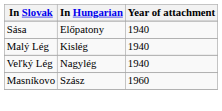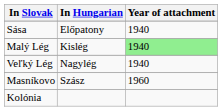 <table class="wikitable collapsible sortable">
 <tr>
 <th>In <a href='#'>Slovak</a></th>
 <th>In <a href='#'>Hungarian</a></th>
 <th>Year of attachment</th>
 </tr>
 <tr>
 </tr>
 <tr>
 <td>Sása</td>
 <td>Előpatony</td>
 <td>1940</td>
 </tr>
 <tr>
 </tr>
 <tr>
 <td>Malý Lég</td>
 <td>Kislég</td>
-<td>1940</td>
+<td style="background: lightgreen;">1940</td>
 </tr>
 <tr>
 </tr>
 <tr>
 </tr>
 <tr>
 <td>Veľký Lég</td>
 <td>Nagylég</td>
 <td>1940</td>
 </tr>
 <tr>
 </tr>
 <tr>
 <td>Masníkovo</td>
 <td>Szász</td>
 <td>1960</td>
 </tr>
 <tr>
 </tr>
+<tr>
+<td>Kolónia</td>
+<td></td>
+<td></td>
+</tr>
 </table>
